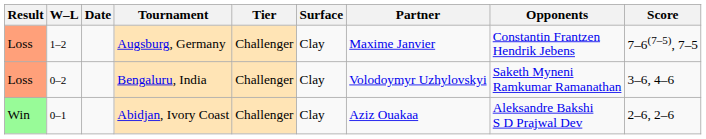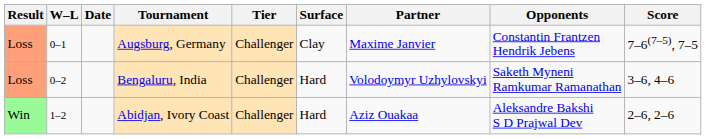 <table class="sortable wikitable">
 <tr>
 <th>Result</th>
 <th class="unsortable">W–L</th>
 <th>Date</th>
 <th>Tournament</th>
 <th>Tier</th>
 <th>Surface</th>
 <th>Partner</th>
 <th>Opponents</th>
 <th class="unsortable">Score</th>
 </tr>
 <tr>
 <td style="background:#ffa07a;">Loss</td>
-<td><small>1–2</small></td>
+<td><small>0–1</small></td>
 <td><a href='#'></a></td>
 <td style="background:moccasin;"><a href='#'>Augsburg</a>, Germany</td>
 <td style="background:moccasin;">Challenger</td>
 <td>Clay</td>
 <td> <a href='#'>Maxime Janvier</a></td>
 <td> <a href='#'>Constantin Frantzen</a><br> <a href='#'>Hendrik Jebens</a></td>
 <td>7–6<sup>(7–5)</sup>, 7–5</td>
 </tr>
 <tr>
 <td style="background:#ffa07a;">Loss</td>
 <td><small>0–2</small></td>
 <td><a href='#'></a></td>
 <td style="background:moccasin;"><a href='#'>Bengaluru</a>, India</td>
 <td style="background:moccasin;">Challenger</td>
-<td>Clay</td>
+<td>Hard</td>
 <td> <a href='#'>Volodoymyr Uzhylovskyi</a></td>
 <td> <a href='#'>Saketh Myneni</a><br> <a href='#'>Ramkumar Ramanathan</a></td>
 <td>3–6, 4–6</td>
 </tr>
 <tr>
 <td style="background:#98fb98;">Win</td>
-<td><small>0–1</small></td>
+<td><small>1–2</small></td>
 <td><a href='#'></a></td>
 <td style="background:moccasin;"><a href='#'>Abidjan</a>, Ivory Coast</td>
 <td style="background:moccasin;">Challenger</td>
-<td>Clay</td>
+<td>Hard</td>
 <td> <a href='#'>Aziz Ouakaa</a></td>
 <td> <a href='#'>Aleksandre Bakshi</a><br> <a href='#'>S D Prajwal Dev</a></td>
 <td>2–6, 2–6</td>
 </tr>
 </table>
